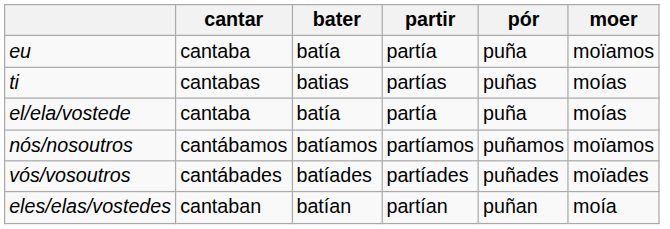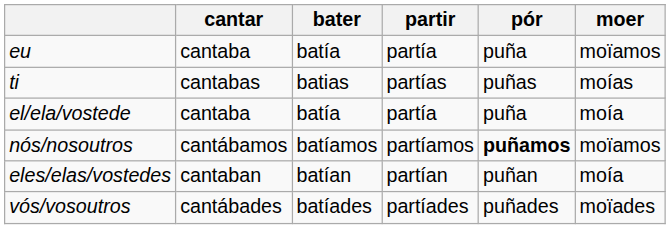 <table class="wikitable">
 <tr>
 <th> </th>
 <th>cantar</th>
 <th>bater</th>
 <th>partir</th>
 <th>pór</th>
 <th>moer</th>
 </tr>
 <tr ->
 <td><em>eu</em></td>
 <td>cantaba</td>
 <td>batía</td>
 <td>partía</td>
 <td>puña</td>
 <td>moïamos</td>
 </tr>
 <tr ->
 <td><em>ti</em></td>
 <td>cantabas</td>
 <td>batias</td>
 <td>partías</td>
 <td>puñas</td>
 <td>moías</td>
 </tr>
 <tr ->
 <td><em>el/ela/vostede</em></td>
 <td>cantaba</td>
 <td>batía</td>
 <td>partía</td>
 <td>puña</td>
-<td>moías</td>
+<td>moía</td>
 </tr>
 <tr ->
 <td><em>nós/nosoutros</em></td>
 <td>cantábamos</td>
 <td>batíamos</td>
 <td>partíamos</td>
-<td>puñamos</td>
+<td><strong>puñamos</strong></td>
 <td>moïamos</td>
+</tr>
+<tr ->
+<td><em>eles/elas/vostedes</em></td>
+<td>cantaban</td>
+<td>batían</td>
+<td>partían</td>
+<td>puñan</td>
+<td>moía</td>
 </tr>
 <tr ->
 <td><em>vós/vosoutros</em></td>
 <td>cantábades</td>
 <td>batíades</td>
 <td>partíades</td>
 <td>puñades</td>
 <td>moïades</td>
 </tr>
-<tr ->
-<td><em>eles/elas/vostedes</em></td>
-<td>cantaban</td>
-<td>batían</td>
-<td>partían</td>
-<td>puñan</td>
-<td>moía</td>
-</tr>
 </table>
